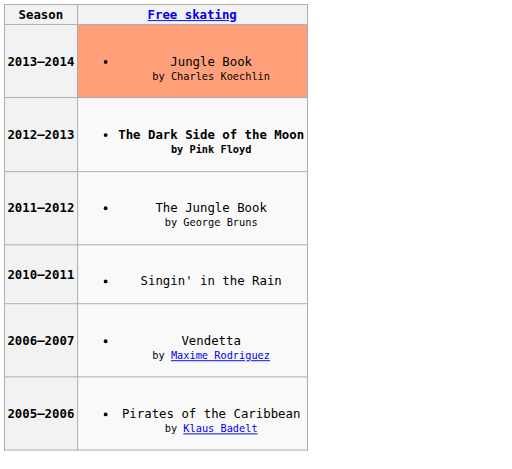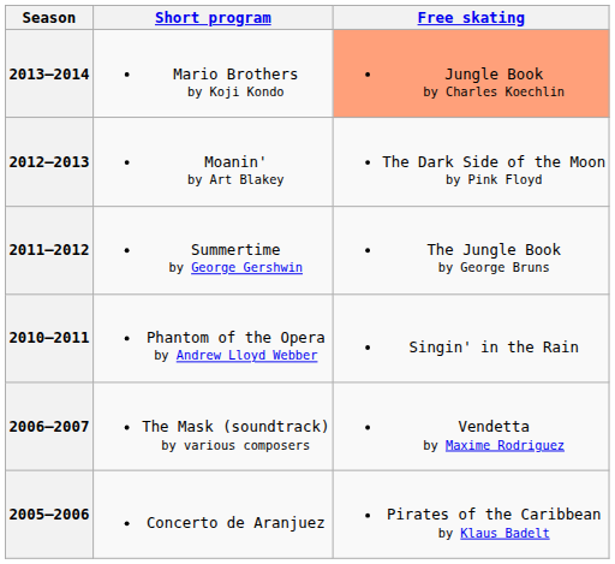 <table class="wikitable" style="text-align:center">
 <tr>
 <th>Season</th>
+<th><a href='#'>Short program</a></th>
 <th><a href='#'>Free skating</a></th>
 </tr>
 <tr>
 <th>2013–2014 <br> </th>
+<td><br><ul><li>Mario Brothers <br><small> by Koji Kondo </small></li></ul></td>
 <td style="background: lightsalmon;"><br><ul><li>Jungle Book <br><small> by Charles Koechlin </small></li></ul></td>
 </tr>
 <tr>
 <th>2012–2013 <br> </th>
-<td><strong><br><ul><li>The Dark Side of the Moon <br><small> by Pink Floyd </small></li></ul></strong></td>
+<td><br><ul><li>Moanin' <br><small> by Art Blakey </small></li></ul></td>
+<td><br><ul><li>The Dark Side of the Moon <br><small> by Pink Floyd </small></li></ul></td>
 </tr>
 <tr>
 <th>2011–2012 <br> </th>
+<td><br><ul><li>Summertime <br><small> by <a href='#'>George Gershwin</a> </small></li></ul></td>
 <td><br><ul><li>The Jungle Book <br><small> by George Bruns </small></li></ul></td>
 </tr>
 <tr>
 <th>2010–2011 <br> </th>
+<td><br><ul><li>Phantom of the Opera <br><small> by <a href='#'>Andrew Lloyd Webber</a> </small></li></ul></td>
 <td><br><ul><li>Singin' in the Rain</li></ul></td>
 </tr>
 <tr>
 <th>2006–2007 <br> </th>
+<td><br><ul><li>The Mask (soundtrack) <br><small> by various composers </small></li></ul></td>
 <td><br><ul><li>Vendetta <br><small> by <a href='#'>Maxime Rodriguez</a> </small></li></ul></td>
 </tr>
 <tr>
 <th>2005–2006 <br> </th>
+<td><br><ul><li>Concerto de Aranjuez</li></ul></td>
 <td><br><ul><li>Pirates of the Caribbean <br><small> by <a href='#'>Klaus Badelt</a> </small></li></ul></td>
 </tr>
 </table>
